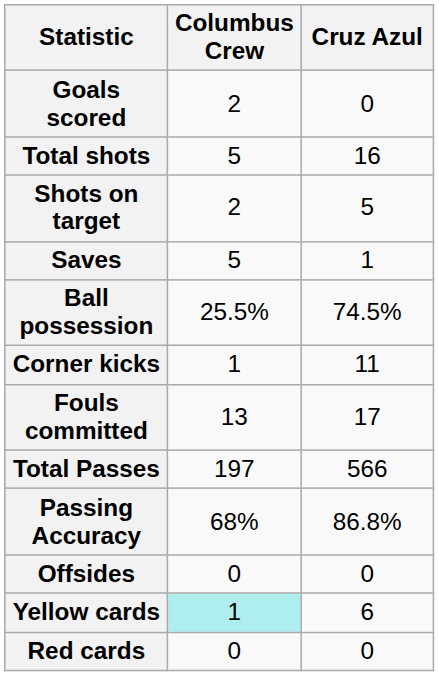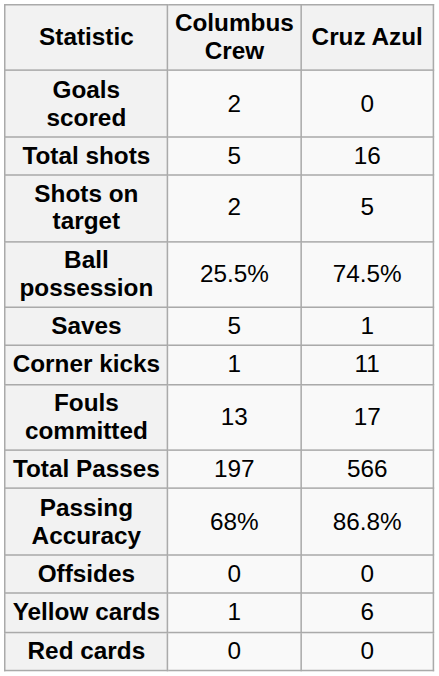 <table class="wikitable plainrowheaders" style="text-align:center">
 <tr>
 <th scope="col" style="width:100px">Statistic</th>
 <th scope="col" style="width:80px">Columbus Crew</th>
 <th scope="col" style="width:80px">Cruz Azul</th>
 </tr>
 <tr>
 <th scope="row">Goals scored</th>
 <td>2</td>
 <td>0</td>
 </tr>
 <tr>
 <th scope="row">Total shots</th>
 <td>5</td>
 <td>16</td>
 </tr>
 <tr>
 <th scope="row">Shots on target</th>
 <td>2</td>
 <td>5</td>
 </tr>
 <tr>
+<th scope="row">Ball possession</th>
+<td>25.5%</td>
+<td>74.5%</td>
+</tr>
+<tr>
 <th scope="row">Saves</th>
 <td>5</td>
 <td>1</td>
-</tr>
-<tr>
-<th scope="row">Ball possession</th>
-<td>25.5%</td>
-<td>74.5%</td>
 </tr>
 <tr>
 <th scope="row">Corner kicks</th>
 <td>1</td>
 <td>11</td>
 </tr>
 <tr>
 <th scope="row">Fouls committed</th>
 <td>13</td>
 <td>17</td>
 </tr>
 <tr>
 <th scope="row">Total Passes</th>
 <td>197</td>
 <td>566</td>
 </tr>
 <tr>
 <th scope="row">Passing Accuracy</th>
 <td>68%</td>
 <td>86.8%</td>
 </tr>
 <tr>
 <th scope="row">Offsides</th>
 <td>0</td>
 <td>0</td>
 </tr>
 <tr>
 <th scope="row">Yellow cards</th>
-<td style="background: paleturquoise;">1</td>
+<td>1</td>
 <td>6</td>
 </tr>
 <tr>
 <th scope="row">Red cards</th>
 <td>0</td>
 <td>0</td>
 </tr>
 </table>
